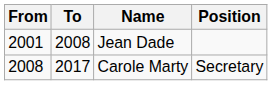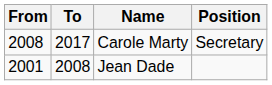 <table class="wikitable">
 <tr>
 <th>From</th>
 <th>To</th>
 <th>Name</th>
 <th>Position</th>
 </tr>
 <tr>
+<td>2008</td>
+<td>2017</td>
+<td>Carole Marty</td>
+<td>Secretary</td>
+</tr>
+<tr>
 <td>2001</td>
 <td>2008</td>
 <td>Jean Dade</td>
 <td></td>
 </tr>
-<tr>
-<td>2008</td>
-<td>2017</td>
-<td>Carole Marty</td>
-<td>Secretary</td>
-</tr>
 </table>
